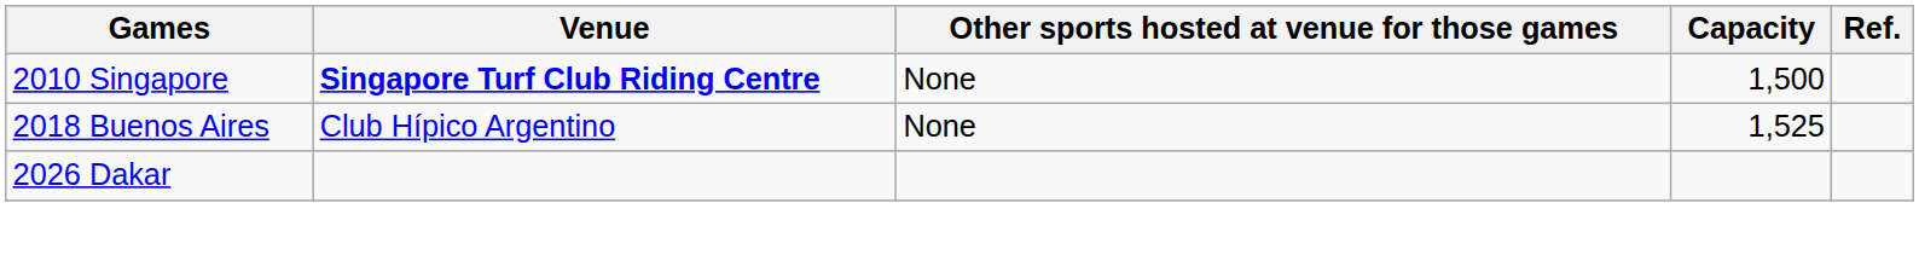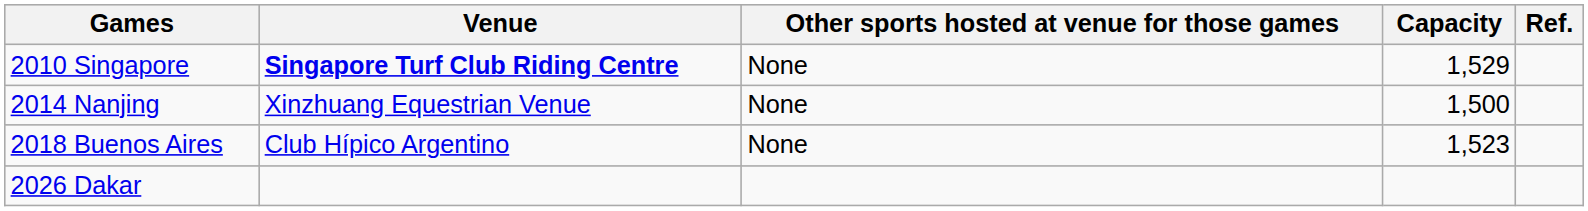 <table class="wikitable sortable" width="1000px">
 <tr>
 <th>Games</th>
 <th>Venue</th>
 <th>Other sports hosted at venue for those games</th>
 <th>Capacity</th>
 <th>Ref.</th>
 </tr>
 <tr>
 <td><a href='#'>2010 Singapore</a></td>
 <td><strong><a href='#'>Singapore Turf Club Riding Centre</a></strong></td>
 <td>None</td>
+<td align="right">1,529</td>
+<td align="center"></td>
+</tr>
+<tr>
+<td><a href='#'>2014 Nanjing</a></td>
+<td><a href='#'>Xinzhuang Equestrian Venue</a></td>
+<td>None</td>
 <td align="right">1,500</td>
-<td align="center"></td>
+<td align=center></td>
 </tr>
 <tr>
 <td><a href='#'>2018 Buenos Aires</a></td>
 <td><a href='#'>Club Hípico Argentino</a></td>
 <td>None</td>
-<td align="right">1,525</td>
+<td align="right">1,523</td>
 <td align="center"></td>
 </tr>
 <tr>
 <td><a href='#'>2026 Dakar</a></td>
 <td></td>
 <td></td>
 <td align="right"></td>
 <td align=center></td>
 </tr>
 </table>
